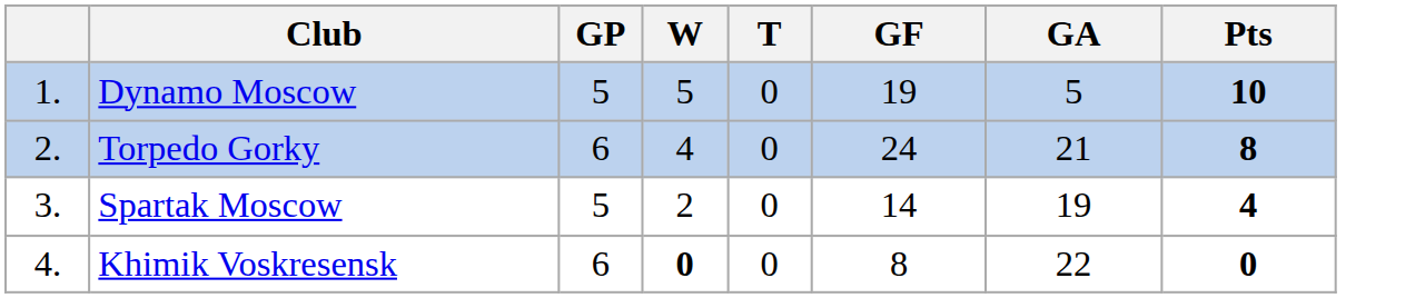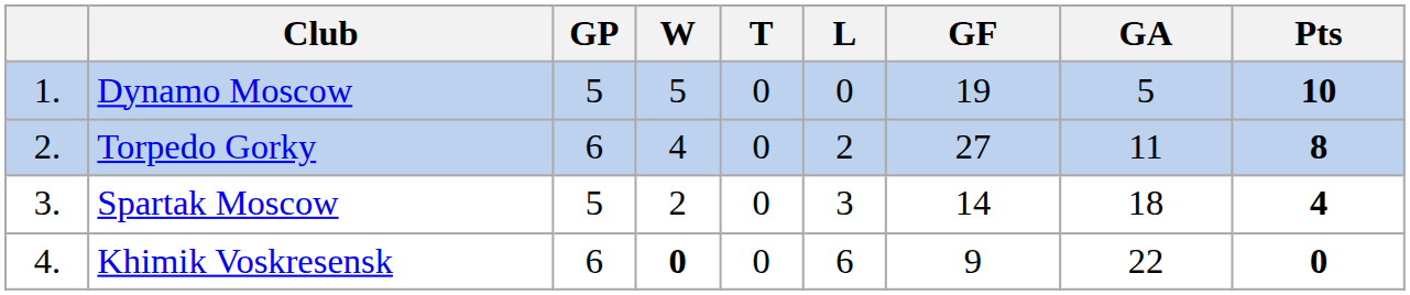 <table class="wikitable">
 <tr>
 <th width="30"></th>
 <th width="200">Club</th>
 <th width="30">GP</th>
 <th width="30">W</th>
 <th width="30">T</th>
+<th width="30">L</th>
 <th width="70">GF</th>
 <th width="70">GA</th>
 <th width="70">Pts</th>
 </tr>
 <tr bgcolor="#BCD2EE" align="center">
 <td>1.</td>
 <td align="left"><a href='#'>Dynamo Moscow</a></td>
 <td>5</td>
 <td>5</td>
+<td>0</td>
 <td>0</td>
 <td>19</td>
 <td>5</td>
 <td><strong>10</strong></td>
 </tr>
 <tr bgcolor="#BCD2EE" align="center">
 <td>2.</td>
 <td align="left"><a href='#'>Torpedo Gorky</a></td>
 <td>6</td>
 <td>4</td>
 <td>0</td>
-<td>24</td>
-<td>21</td>
+<td>2</td>
+<td>27</td>
+<td>11</td>
 <td><strong>8</strong></td>
 </tr>
 <tr bgcolor="#FFFFFF" align="center">
 <td>3.</td>
 <td align="left"><a href='#'>Spartak Moscow</a></td>
 <td>5</td>
 <td>2</td>
 <td>0</td>
+<td>3</td>
 <td>14</td>
-<td>19</td>
+<td>18</td>
 <td><strong>4</strong></td>
 </tr>
 <tr bgcolor="#FFFFFF" align="center">
 <td>4.</td>
 <td align="left"><a href='#'>Khimik Voskresensk</a></td>
 <td>6</td>
 <td><strong>0</strong></td>
 <td>0</td>
-<td>8</td>
+<td>6</td>
+<td>9</td>
 <td>22</td>
 <td><strong>0</strong></td>
 </tr>
 </table>
